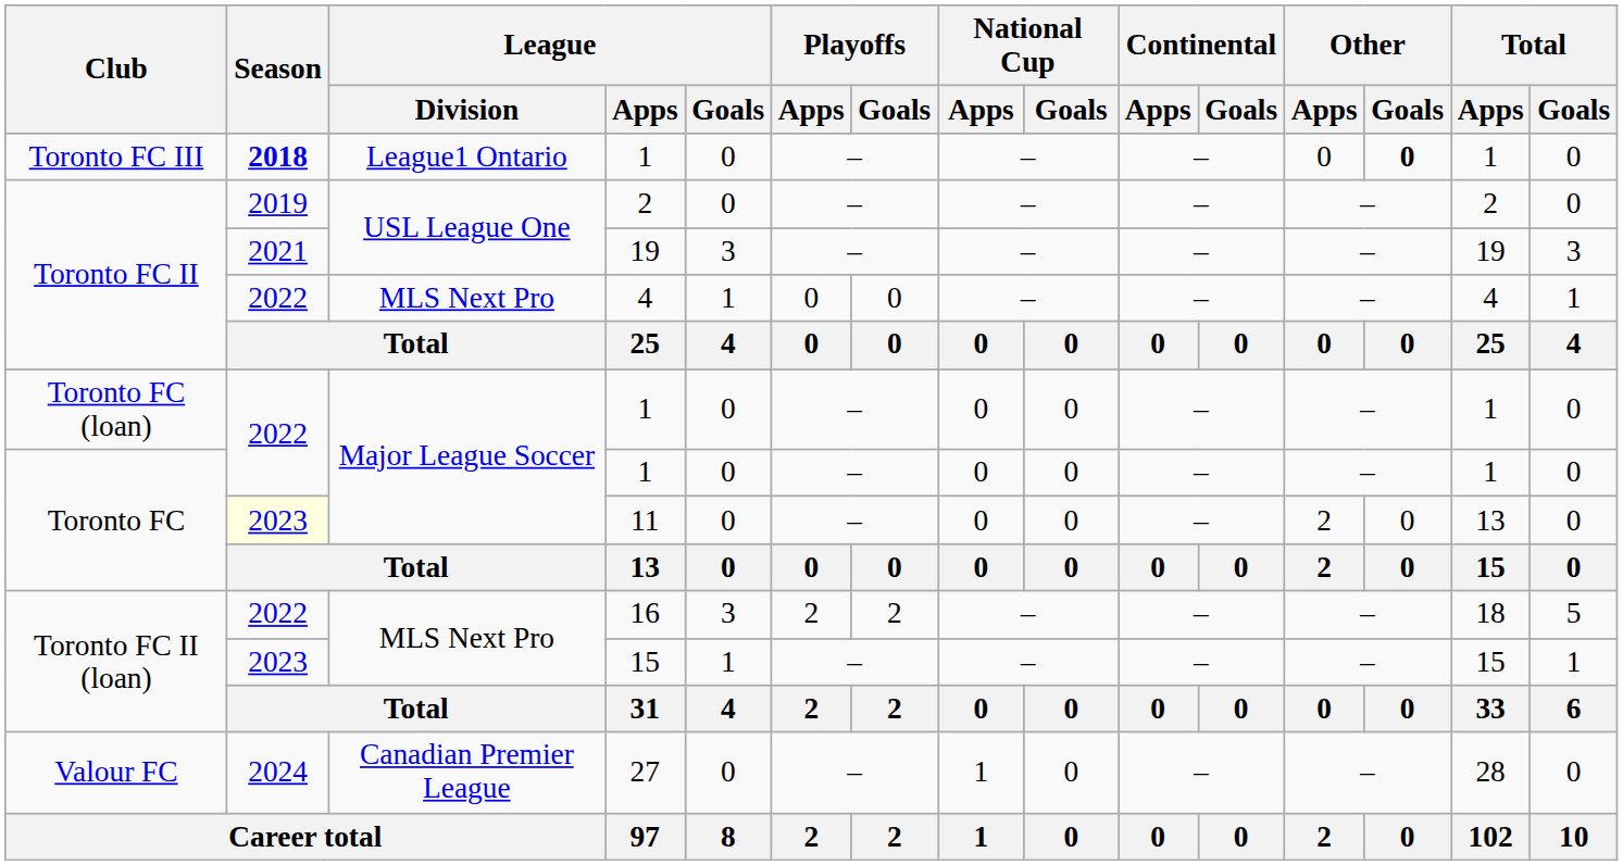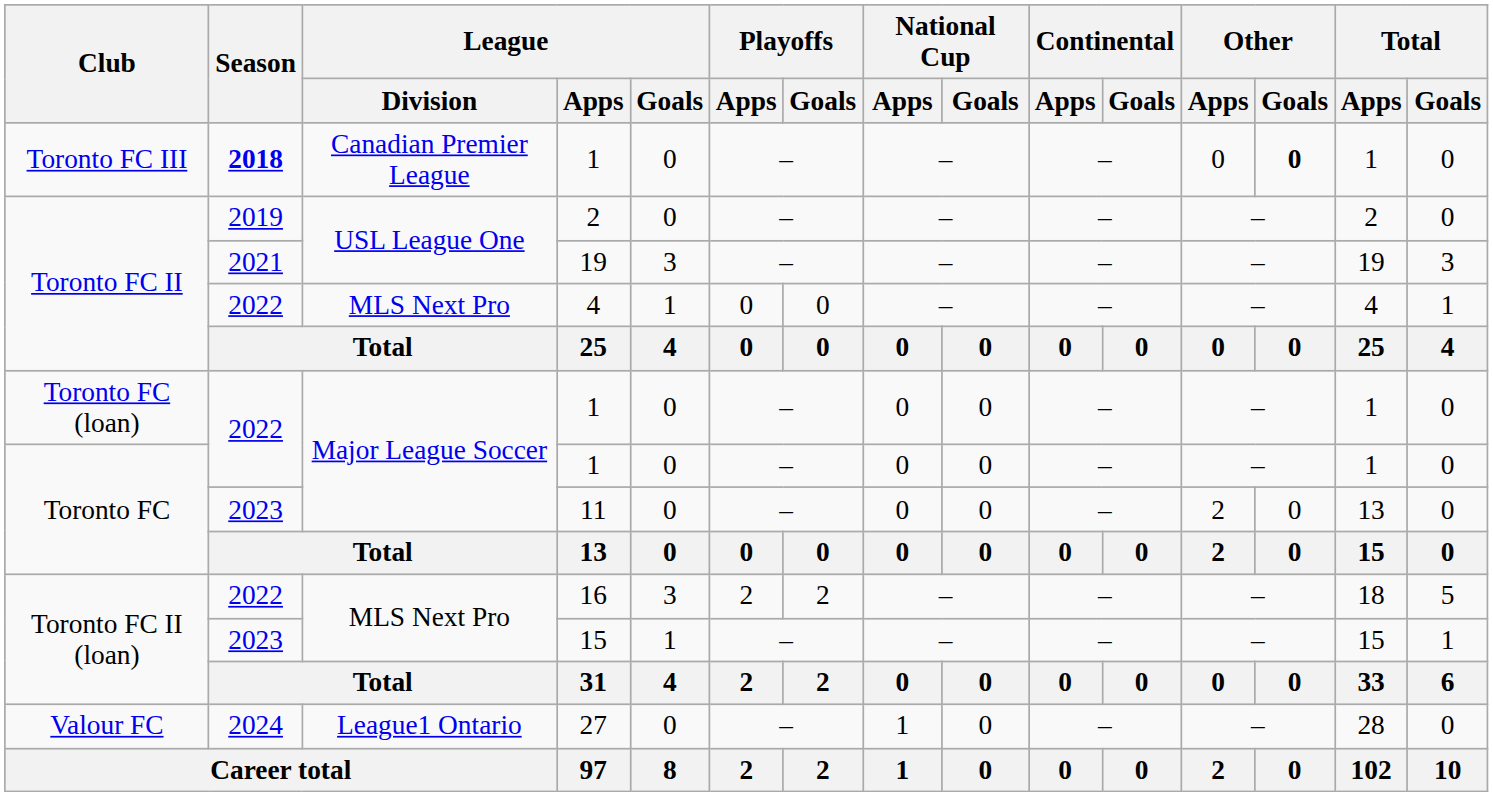 <table class="wikitable" style="text-align: center">
 <tr>
 <th rowspan="2">Club</th>
 <th rowspan="2">Season</th>
 <th colspan="3">League</th>
 <th colspan="2">Playoffs</th>
 <th colspan="2">National Cup</th>
 <th colspan="2">Continental</th>
 <th colspan="2">Other</th>
 <th colspan="2">Total</th>
 </tr>
 <tr>
 <th>Division</th>
 <th>Apps</th>
 <th>Goals</th>
 <th>Apps</th>
 <th>Goals</th>
 <th>Apps</th>
 <th>Goals</th>
 <th>Apps</th>
 <th>Goals</th>
 <th>Apps</th>
 <th>Goals</th>
 <th>Apps</th>
 <th>Goals</th>
 </tr>
 <tr>
 <td><a href='#'>Toronto FC III</a></td>
 <td><strong><a href='#'>2018</a></strong></td>
-<td><a href='#'>League1 Ontario</a></td>
+<td><a href='#'>Canadian Premier League</a></td>
 <td>1</td>
 <td>0</td>
 <td colspan="2">–</td>
 <td colspan="2">–</td>
 <td colspan="2">–</td>
 <td>0</td>
 <td><strong>0</strong></td>
 <td>1</td>
 <td>0</td>
 </tr>
 <tr>
 <td rowspan="4"><a href='#'>Toronto FC II</a></td>
 <td><a href='#'>2019</a></td>
 <td rowspan=2><a href='#'>USL League One</a></td>
 <td>2</td>
 <td>0</td>
 <td colspan="2">–</td>
 <td colspan="2">–</td>
 <td colspan="2">–</td>
 <td colspan="2">–</td>
 <td>2</td>
 <td>0</td>
 </tr>
 <tr>
 <td><a href='#'>2021</a></td>
 <td>19</td>
 <td>3</td>
 <td colspan="2">–</td>
 <td colspan="2">–</td>
 <td colspan="2">–</td>
 <td colspan="2">–</td>
 <td>19</td>
 <td>3</td>
 </tr>
 <tr>
 <td><a href='#'>2022</a></td>
 <td><a href='#'>MLS Next Pro</a></td>
 <td>4</td>
 <td>1</td>
 <td>0</td>
 <td>0</td>
 <td colspan="2">–</td>
 <td colspan="2">–</td>
 <td colspan="2">–</td>
 <td>4</td>
 <td>1</td>
 </tr>
 <tr>
 <th colspan="2">Total</th>
 <th>25</th>
 <th>4</th>
 <th>0</th>
 <th>0</th>
 <th>0</th>
 <th>0</th>
 <th>0</th>
 <th>0</th>
 <th>0</th>
 <th>0</th>
 <th>25</th>
 <th>4</th>
 </tr>
 <tr>
 <td><a href='#'>Toronto FC</a> (loan)</td>
 <td rowspan=2><a href='#'>2022</a></td>
 <td rowspan="3"><a href='#'>Major League Soccer</a></td>
 <td>1</td>
 <td>0</td>
 <td colspan="2">–</td>
 <td>0</td>
 <td>0</td>
 <td colspan="2">–</td>
 <td colspan="2">–</td>
 <td>1</td>
 <td>0</td>
 </tr>
 <tr>
 <td rowspan="3">Toronto FC</td>
 <td>1</td>
 <td>0</td>
 <td colspan="2">–</td>
 <td>0</td>
 <td>0</td>
 <td colspan="2">–</td>
 <td colspan="2">–</td>
 <td>1</td>
 <td>0</td>
 </tr>
 <tr>
-<td style="background: lightyellow;"><a href='#'>2023</a></td>
+<td><a href='#'>2023</a></td>
 <td>11</td>
 <td>0</td>
 <td colspan="2">–</td>
 <td>0</td>
 <td>0</td>
 <td colspan="2">–</td>
 <td>2</td>
 <td>0</td>
 <td>13</td>
 <td>0</td>
 </tr>
 <tr>
 <th colspan="2">Total</th>
 <th>13</th>
 <th>0</th>
 <th>0</th>
 <th>0</th>
 <th>0</th>
 <th>0</th>
 <th>0</th>
 <th>0</th>
 <th>2</th>
 <th>0</th>
 <th>15</th>
 <th>0</th>
 </tr>
 <tr>
 <td rowspan="3">Toronto FC II (loan)</td>
 <td><a href='#'>2022</a></td>
 <td rowspan="2">MLS Next Pro</td>
 <td>16</td>
 <td>3</td>
 <td>2</td>
 <td>2</td>
 <td colspan="2">–</td>
 <td colspan="2">–</td>
 <td colspan="2">–</td>
 <td>18</td>
 <td>5</td>
 </tr>
 <tr>
 <td><a href='#'>2023</a></td>
 <td>15</td>
 <td>1</td>
 <td colspan="2">–</td>
 <td colspan="2">–</td>
 <td colspan="2">–</td>
 <td colspan="2">–</td>
 <td>15</td>
 <td>1</td>
 </tr>
 <tr>
 <th colspan="2">Total</th>
 <th>31</th>
 <th>4</th>
 <th>2</th>
 <th>2</th>
 <th>0</th>
 <th>0</th>
 <th>0</th>
 <th>0</th>
 <th>0</th>
 <th>0</th>
 <th>33</th>
 <th>6</th>
 </tr>
 <tr>
 <td><a href='#'>Valour FC</a></td>
 <td><a href='#'>2024</a></td>
-<td><a href='#'>Canadian Premier League</a></td>
+<td><a href='#'>League1 Ontario</a></td>
 <td>27</td>
 <td>0</td>
 <td colspan="2">–</td>
 <td>1</td>
 <td>0</td>
 <td colspan="2">–</td>
 <td colspan="2">–</td>
 <td>28</td>
 <td>0</td>
 </tr>
 <tr>
 <th colspan="3">Career total</th>
 <th>97</th>
 <th>8</th>
 <th>2</th>
 <th>2</th>
 <th>1</th>
 <th>0</th>
 <th>0</th>
 <th>0</th>
 <th>2</th>
 <th>0</th>
 <th>102</th>
 <th>10</th>
 </tr>
 </table>
